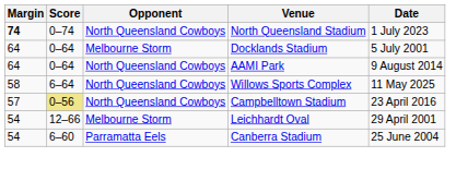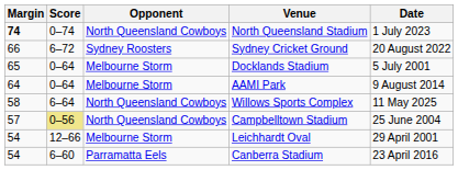 <table class="wikitable">
 <tr>
 <th>Margin</th>
 <th>Score</th>
 <th>Opponent</th>
 <th>Venue</th>
 <th>Date</th>
 </tr>
 <tr>
 <td><strong>74</strong></td>
 <td>0–74</td>
 <td><a href='#'>North Queensland Cowboys</a></td>
 <td><a href='#'>North Queensland Stadium</a></td>
 <td>1 July 2023</td>
 </tr>
 <tr>
-<td>64</td>
+<td>66</td>
+<td>6–72</td>
+<td><a href='#'>Sydney Roosters</a></td>
+<td><a href='#'>Sydney Cricket Ground</a></td>
+<td>20 August 2022</td>
+</tr>
+<tr>
+<td>65</td>
 <td>0–64</td>
 <td><a href='#'>Melbourne Storm</a></td>
 <td><a href='#'>Docklands Stadium</a></td>
 <td>5 July 2001</td>
 </tr>
 <tr>
 <td>64</td>
 <td>0–64</td>
-<td><a href='#'>North Queensland Cowboys</a></td>
+<td><a href='#'>Melbourne Storm</a></td>
 <td><a href='#'>AAMI Park</a></td>
 <td>9 August 2014</td>
 </tr>
 <tr>
 <td>58</td>
 <td>6–64</td>
 <td><a href='#'>North Queensland Cowboys</a></td>
 <td><a href='#'>Willows Sports Complex</a></td>
 <td>11 May 2025</td>
 </tr>
 <tr>
 <td>57</td>
 <td style="background: khaki;">0–56</td>
 <td><a href='#'>North Queensland Cowboys</a></td>
 <td><a href='#'>Campbelltown Stadium</a></td>
-<td>23 April 2016</td>
+<td>25 June 2004</td>
 </tr>
 <tr>
 <td>54</td>
 <td>12–66</td>
 <td><a href='#'>Melbourne Storm</a></td>
 <td><a href='#'>Leichhardt Oval</a></td>
 <td>29 April 2001</td>
 </tr>
 <tr>
 <td>54</td>
 <td>6–60</td>
 <td><a href='#'>Parramatta Eels</a></td>
 <td><a href='#'>Canberra Stadium</a></td>
-<td>25 June 2004</td>
+<td>23 April 2016</td>
 </tr>
 </table>
